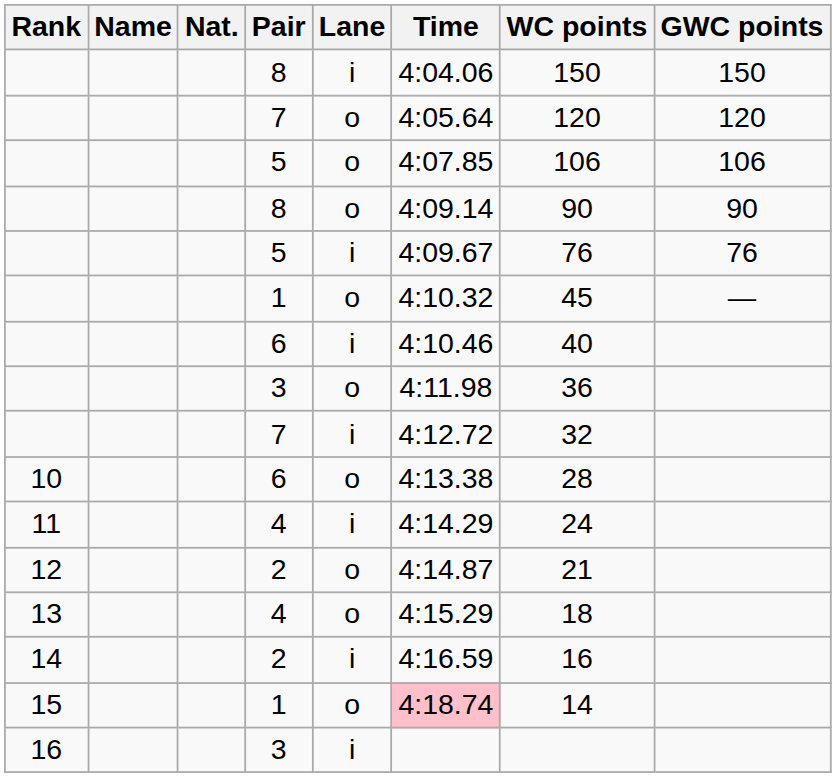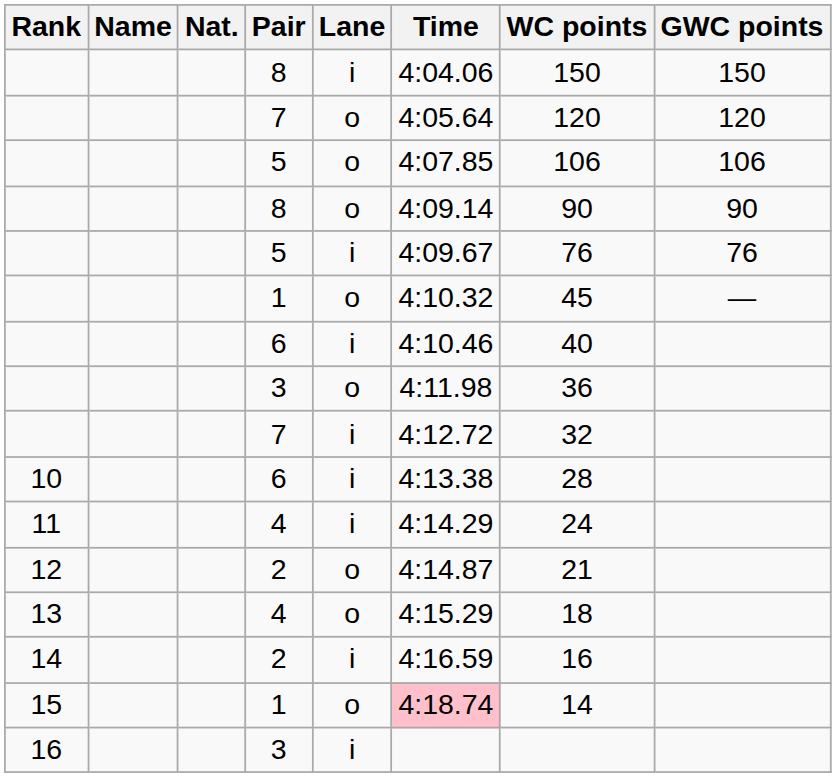 <table class="wikitable sortable" style="text-align:center">
 <tr>
 <th>Rank</th>
 <th>Name</th>
 <th>Nat.</th>
 <th>Pair</th>
 <th>Lane</th>
 <th>Time</th>
 <th>WC points</th>
 <th>GWC points</th>
 </tr>
 <tr>
 <td></td>
 <td align=left></td>
 <td></td>
 <td>8</td>
 <td>i</td>
 <td>4:04.06</td>
 <td>150</td>
 <td>150</td>
 </tr>
 <tr>
 <td></td>
 <td align=left></td>
 <td></td>
 <td>7</td>
 <td>o</td>
 <td>4:05.64</td>
 <td>120</td>
 <td>120</td>
 </tr>
 <tr>
 <td></td>
 <td align=left></td>
 <td></td>
 <td>5</td>
 <td>o</td>
 <td>4:07.85</td>
 <td>106</td>
 <td>106</td>
 </tr>
 <tr>
 <td></td>
 <td align=left></td>
 <td></td>
 <td>8</td>
 <td>o</td>
 <td>4:09.14</td>
 <td>90</td>
 <td>90</td>
 </tr>
 <tr>
 <td></td>
 <td align=left></td>
 <td></td>
 <td>5</td>
 <td>i</td>
 <td>4:09.67</td>
 <td>76</td>
 <td>76</td>
 </tr>
 <tr>
 <td></td>
 <td align=left></td>
 <td></td>
 <td>1</td>
 <td>o</td>
 <td>4:10.32</td>
 <td>45</td>
 <td>—</td>
 </tr>
 <tr>
 <td></td>
 <td align=left></td>
 <td></td>
 <td>6</td>
 <td>i</td>
 <td>4:10.46</td>
 <td>40</td>
 <td></td>
 </tr>
 <tr>
 <td></td>
 <td align=left></td>
 <td></td>
 <td>3</td>
 <td>o</td>
 <td>4:11.98</td>
 <td>36</td>
 <td></td>
 </tr>
 <tr>
 <td></td>
 <td align=left></td>
 <td></td>
 <td>7</td>
 <td>i</td>
 <td>4:12.72</td>
 <td>32</td>
 <td></td>
 </tr>
 <tr>
 <td>10</td>
 <td align=left></td>
 <td></td>
 <td>6</td>
-<td>o</td>
+<td>i</td>
 <td>4:13.38</td>
 <td>28</td>
 <td></td>
 </tr>
 <tr>
 <td>11</td>
 <td align=left></td>
 <td></td>
 <td>4</td>
 <td>i</td>
 <td>4:14.29</td>
 <td>24</td>
 <td></td>
 </tr>
 <tr>
 <td>12</td>
 <td align=left></td>
 <td></td>
 <td>2</td>
 <td>o</td>
 <td>4:14.87</td>
 <td>21</td>
 <td></td>
 </tr>
 <tr>
 <td>13</td>
 <td align=left></td>
 <td></td>
 <td>4</td>
 <td>o</td>
 <td>4:15.29</td>
 <td>18</td>
 <td></td>
 </tr>
 <tr>
 <td>14</td>
 <td align=left></td>
 <td></td>
 <td>2</td>
 <td>i</td>
 <td>4:16.59</td>
 <td>16</td>
 <td></td>
 </tr>
 <tr>
 <td>15</td>
 <td align=left></td>
 <td></td>
 <td>1</td>
 <td>o</td>
 <td style="background: pink;">4:18.74</td>
 <td>14</td>
 <td></td>
 </tr>
 <tr>
 <td>16</td>
 <td align=left></td>
 <td></td>
 <td>3</td>
 <td>i</td>
 <td></td>
 <td></td>
 <td></td>
 </tr>
 </table>
